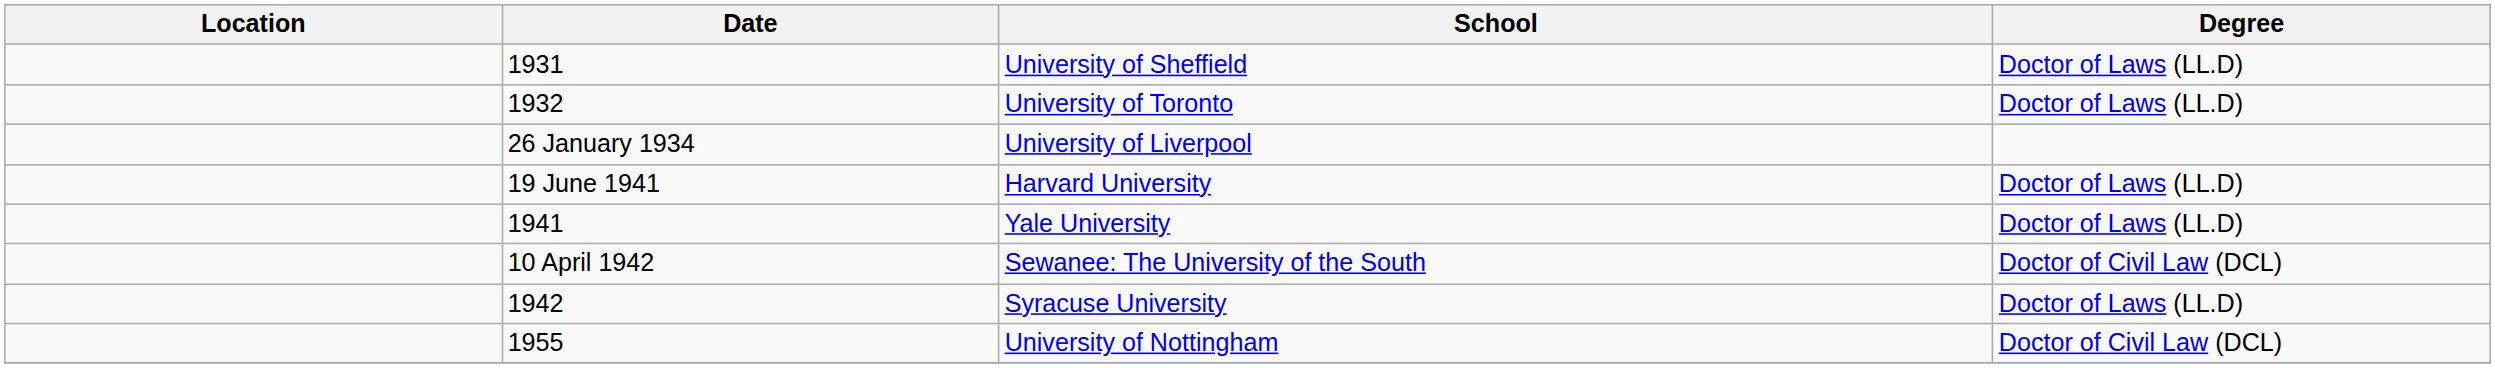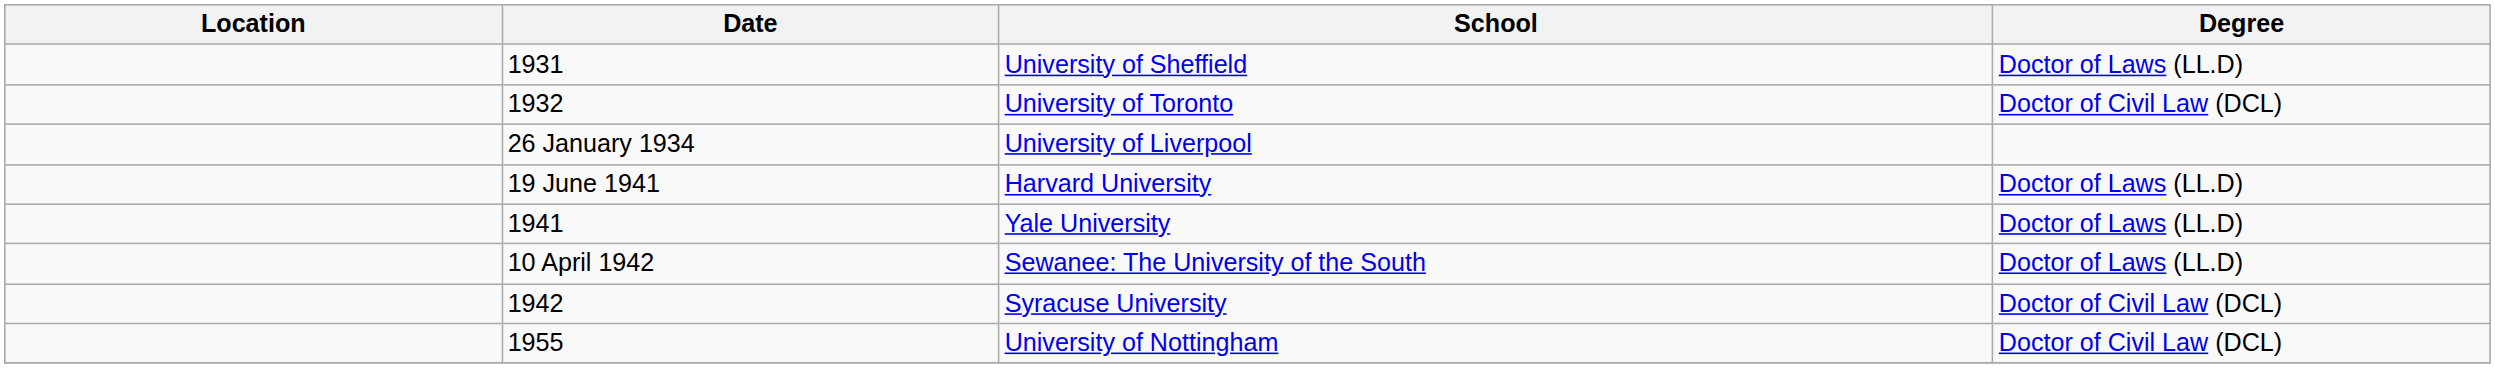 <table class="wikitable" style="width:100%;">
 <tr>
 <th style="width:20%;">Location</th>
 <th style="width:20%;">Date</th>
 <th style="width:40%;">School</th>
 <th style="width:20%;">Degree</th>
 </tr>
 <tr>
 <td></td>
 <td>1931</td>
 <td><a href='#'>University of Sheffield</a></td>
 <td><a href='#'>Doctor of Laws</a> (LL.D)</td>
 </tr>
 <tr>
 <td></td>
 <td>1932</td>
 <td><a href='#'>University of Toronto</a></td>
-<td><a href='#'>Doctor of Laws</a> (LL.D)</td>
+<td><a href='#'>Doctor of Civil Law</a> (DCL)</td>
 </tr>
 <tr>
 <td></td>
 <td>26 January 1934</td>
 <td><a href='#'>University of Liverpool</a></td>
 <td></td>
 </tr>
 <tr>
 <td></td>
 <td>19 June 1941</td>
 <td><a href='#'>Harvard University</a></td>
 <td><a href='#'>Doctor of Laws</a> (LL.D)</td>
 </tr>
 <tr>
 <td></td>
 <td>1941</td>
 <td><a href='#'>Yale University</a></td>
 <td><a href='#'>Doctor of Laws</a> (LL.D)</td>
 </tr>
 <tr>
 <td></td>
 <td>10 April 1942</td>
 <td><a href='#'>Sewanee: The University of the South</a></td>
-<td><a href='#'>Doctor of Civil Law</a> (DCL)</td>
+<td><a href='#'>Doctor of Laws</a> (LL.D)</td>
 </tr>
 <tr>
 <td></td>
 <td>1942</td>
 <td><a href='#'>Syracuse University</a></td>
-<td><a href='#'>Doctor of Laws</a> (LL.D)</td>
+<td><a href='#'>Doctor of Civil Law</a> (DCL)</td>
 </tr>
 <tr>
 <td></td>
 <td>1955</td>
 <td><a href='#'>University of Nottingham</a></td>
 <td><a href='#'>Doctor of Civil Law</a> (DCL)</td>
 </tr>
 <tr>
 </tr>
 </table>
